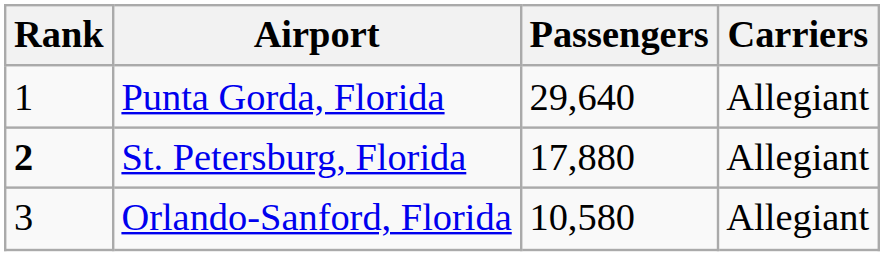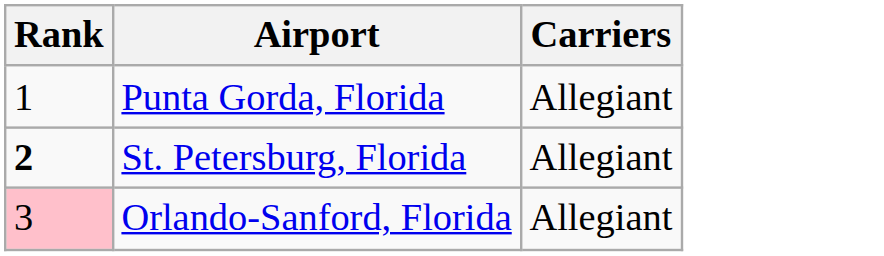 <table class="wikitable sortable" width= style="font-size:95%; float:left;">
 <tr>
 <th>Rank</th>
 <th>Airport</th>
-<th>Passengers</th>
 <th>Carriers</th>
 </tr>
 <tr>
 <td>1</td>
 <td><a href='#'>Punta Gorda, Florida</a></td>
-<td>29,640</td>
 <td>Allegiant</td>
 </tr>
 <tr>
 <td><strong>2</strong></td>
 <td><a href='#'>St. Petersburg, Florida</a></td>
-<td>17,880</td>
 <td>Allegiant</td>
 </tr>
 <tr>
-<td>3</td>
+<td style="background: pink;">3</td>
 <td><a href='#'>Orlando-Sanford, Florida</a></td>
-<td>10,580</td>
 <td>Allegiant</td>
 </tr>
 </table>
